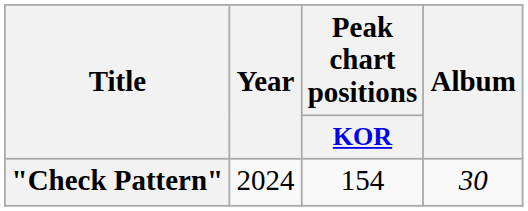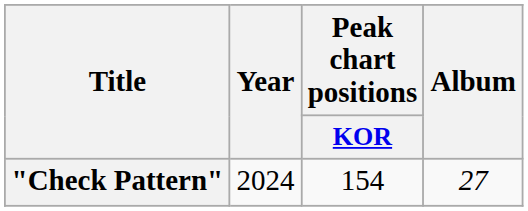 <table class="wikitable plainrowheaders" style="text-align:center;" border="1">
 <tr>
 <th scope="col" rowspan="2">Title</th>
 <th scope="col" rowspan="2">Year</th>
 <th scope="col" colspan="1">Peak chart positions</th>
 <th scope="col" rowspan="2">Album</th>
 </tr>
 <tr>
 <th scope="col" style="width:3.5em;font-size:90%;"><a href='#'>KOR</a><br></th>
 </tr>
 <tr>
 <th scope="row">"Check Pattern"</th>
 <td>2024</td>
 <td>154</td>
-<td><em>30</em></td>
+<td><em>27</em></td>
 </tr>
 </table>
